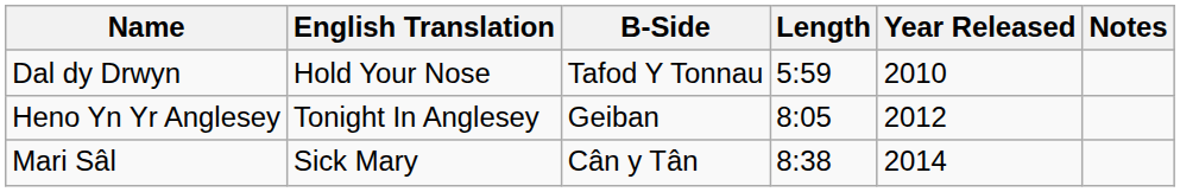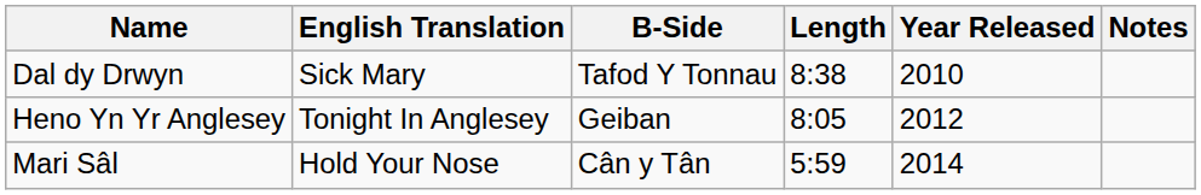 <table class="wikitable">
 <tr>
 <th>Name</th>
 <th>English Translation</th>
 <th>B-Side</th>
 <th>Length</th>
 <th>Year Released</th>
 <th>Notes</th>
 </tr>
 <tr>
 <td>Dal dy Drwyn</td>
-<td>Hold Your Nose</td>
+<td>Sick Mary</td>
 <td>Tafod Y Tonnau</td>
-<td>5:59</td>
+<td>8:38</td>
 <td>2010</td>
 <td></td>
 </tr>
 <tr>
 <td>Heno Yn Yr Anglesey</td>
 <td>Tonight In Anglesey</td>
 <td>Geiban</td>
 <td>8:05</td>
 <td>2012</td>
 <td></td>
 </tr>
 <tr>
 <td>Mari Sâl</td>
-<td>Sick Mary</td>
+<td>Hold Your Nose</td>
 <td>Cân y Tân</td>
-<td>8:38</td>
+<td>5:59</td>
 <td>2014</td>
 <td></td>
 </tr>
 </table>
